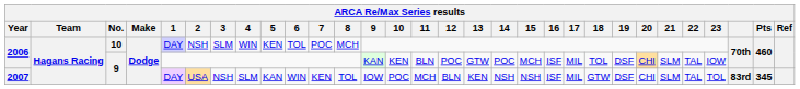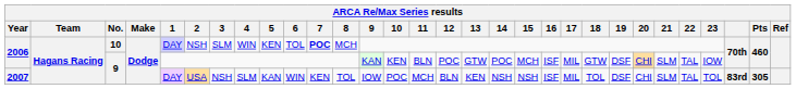 <table class="wikitable" style="text-align:center; font-size:75%">
 <tr>
 <th colspan=48><a href='#'>ARCA Re/Max Series</a> results</th>
 </tr>
 <tr>
 <th>Year</th>
 <th>Team</th>
 <th>No.</th>
 <th>Make</th>
 <th>1</th>
 <th>2</th>
 <th>3</th>
 <th>4</th>
 <th>5</th>
 <th>6</th>
 <th>7</th>
 <th>8</th>
 <th>9</th>
 <th>10</th>
 <th>11</th>
 <th>12</th>
 <th>13</th>
 <th>14</th>
 <th>15</th>
 <th>16</th>
 <th>17</th>
 <th>18</th>
 <th>19</th>
 <th>20</th>
 <th>21</th>
 <th>22</th>
 <th>23</th>
 <th></th>
 <th>Pts</th>
 <th>Ref</th>
 </tr>
 <tr>
 <th rowspan=2><a href='#'>2006</a></th>
 <th rowspan=3><a href='#'>Hagans Racing</a></th>
 <th>10</th>
 <th rowspan=3><a href='#'>Dodge</a></th>
 <td style="background:#CFCFFF;"><a href='#'>DAY</a><br></td>
 <td><a href='#'>NSH</a></td>
 <td><a href='#'>SLM</a></td>
 <td><a href='#'>WIN</a></td>
 <td><a href='#'>KEN</a></td>
 <td><a href='#'>TOL</a></td>
-<td><a href='#'>POC</a></td>
+<td><strong><a href='#'>POC</a></strong></td>
 <td><a href='#'>MCH</a></td>
 <td colspan=15></td>
 <th rowspan=2>70th</th>
 <th rowspan=2>460</th>
 <th rowspan=2></th>
 </tr>
 <tr>
 <th rowspan=2>9</th>
 <td colspan=8></td>
 <td style="background:#DFFFDF;"><a href='#'>KAN</a><br></td>
 <td><a href='#'>KEN</a></td>
 <td><a href='#'>BLN</a></td>
 <td><a href='#'>POC</a></td>
 <td><a href='#'>GTW</a></td>
 <td><a href='#'>POC</a></td>
 <td><a href='#'>MCH</a></td>
 <td><a href='#'>ISF</a></td>
 <td><a href='#'>MIL</a></td>
-<td><a href='#'>TOL</a></td>
+<td><a href='#'>GTW</a></td>
 <td><a href='#'>DSF</a></td>
 <td style="background:#FFDF9F;"><a href='#'>CHI</a><br></td>
 <td><a href='#'>SLM</a></td>
 <td><a href='#'>TAL</a></td>
 <td><a href='#'>IOW</a></td>
 </tr>
 <tr>
 <th><a href='#'>2007</a></th>
 <td style="background:#EFCFFF;"><a href='#'>DAY</a><br></td>
 <td style="background:#FFDF9F;"><a href='#'>USA</a><br></td>
 <td><a href='#'>NSH</a></td>
 <td><a href='#'>SLM</a></td>
 <td><a href='#'>KAN</a></td>
 <td><a href='#'>WIN</a></td>
 <td><a href='#'>KEN</a></td>
 <td><a href='#'>TOL</a></td>
 <td><a href='#'>IOW</a></td>
 <td><a href='#'>POC</a></td>
 <td><a href='#'>MCH</a></td>
 <td><a href='#'>BLN</a></td>
 <td><a href='#'>KEN</a></td>
 <td><a href='#'>NSH</a></td>
 <td><a href='#'>NSH</a></td>
 <td><a href='#'>ISF</a></td>
 <td><a href='#'>MIL</a></td>
-<td><a href='#'>GTW</a></td>
+<td><a href='#'>TOL</a></td>
 <td><a href='#'>DSF</a></td>
 <td><a href='#'>CHI</a></td>
 <td><a href='#'>SLM</a></td>
 <td><a href='#'>TAL</a></td>
 <td><a href='#'>TOL</a></td>
 <th>83rd</th>
-<th>345</th>
+<th>305</th>
 <th></th>
 </tr>
 </table>
